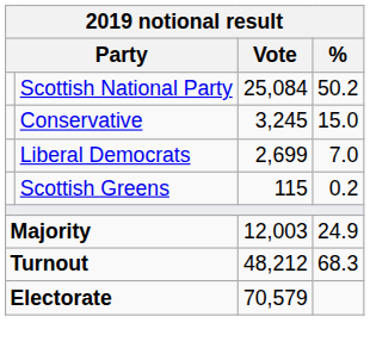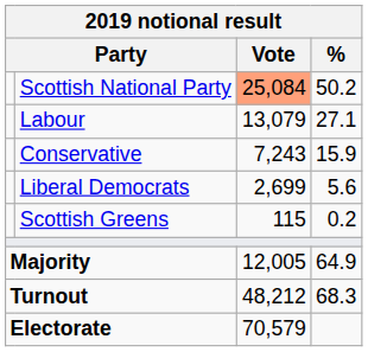 <table class="wikitable">
 <tr>
 <th colspan="4">2019 notional result  </th>
 </tr>
 <tr>
 <th bgcolor="#DDDDFF" width="130px" colspan="2">Party</th>
 <th bgcolor="#DDDDFF" width="50px">Vote</th>
 <th bgcolor="#DDDDFF" width="30px">%</th>
 </tr>
 <tr>
 <td></td>
 <td><a href='#'>Scottish National Party</a></td>
-<td align=right>25,084</td>
+<td align=right style="background: lightsalmon;">25,084</td>
 <td align=right>50.2</td>
 </tr>
 <tr>
 <td></td>
+<td><a href='#'>Labour</a></td>
+<td align="right">13,079</td>
+<td align="right">27.1</td>
+</tr>
+<tr>
+<td></td>
 <td><a href='#'>Conservative</a></td>
-<td align=right>3,245</td>
-<td align=right>15.0</td>
+<td align=right>7,243</td>
+<td align=right>15.9</td>
 </tr>
 <tr>
 <td></td>
 <td><a href='#'>Liberal Democrats</a></td>
 <td align=right>2,699</td>
-<td align=right>7.0</td>
+<td align=right>5.6</td>
 </tr>
 <tr>
 <td></td>
 <td><a href='#'>Scottish Greens</a></td>
 <td align=right>115</td>
 <td align=right>0.2</td>
 </tr>
 <tr>
 <td colspan="4" bgcolor="#EAECF0"></td>
 </tr>
 <tr>
 <td colspan="2"><strong>Majority</strong></td>
-<td align="right">12,003</td>
-<td align="right">24.9</td>
+<td align="right">12,005</td>
+<td align="right">64.9</td>
 </tr>
 <tr>
 <td colspan="2"><strong>Turnout</strong></td>
 <td align="right">48,212</td>
 <td align="right">68.3</td>
 </tr>
 <tr>
 <td colspan="2"><strong>Electorate</strong></td>
 <td align=right>70,579</td>
 </tr>
 </table>
